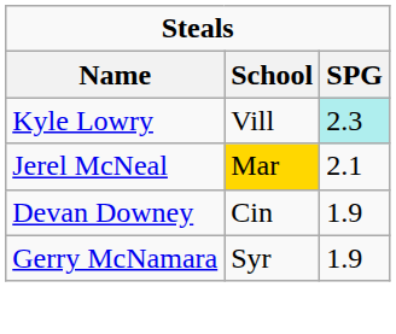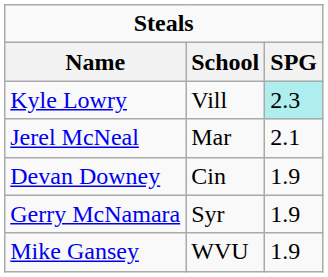 <table class="wikitable">
 <tr>
 <td colspan=3 style="text-align:center;"><strong>Steals</strong></td>
 </tr>
 <tr>
 <th>Name</th>
 <th>School</th>
 <th>SPG</th>
 </tr>
 <tr>
 <td><a href='#'>Kyle Lowry</a></td>
 <td>Vill</td>
 <td style="background: paleturquoise;">2.3</td>
 </tr>
 <tr>
 <td><a href='#'>Jerel McNeal</a></td>
-<td style="background: gold;">Mar</td>
+<td>Mar</td>
 <td>2.1</td>
 </tr>
 <tr>
 <td><a href='#'>Devan Downey</a></td>
 <td>Cin</td>
 <td>1.9</td>
 </tr>
 <tr>
 <td><a href='#'>Gerry McNamara</a></td>
 <td>Syr</td>
 <td>1.9</td>
 </tr>
+<tr>
+<td><a href='#'>Mike Gansey</a></td>
+<td>WVU</td>
+<td>1.9</td>
+</tr>
 </table>
